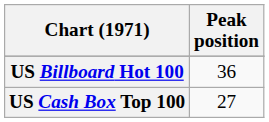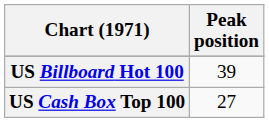 <table class="wikitable sortable plainrowheaders" style="text-align:center">
 <tr>
 <th>Chart (1971)</th>
 <th>Peak<br>position</th>
 </tr>
 <tr>
 </tr>
 <tr>
 <th scope="row">US <a href='#'><em>Billboard</em> Hot 100</a></th>
-<td>36</td>
+<td>39</td>
 </tr>
 <tr>
 <th scope="row">US <a href='#'><em>Cash Box</em></a> Top 100</th>
 <td>27</td>
 </tr>
 </table>
